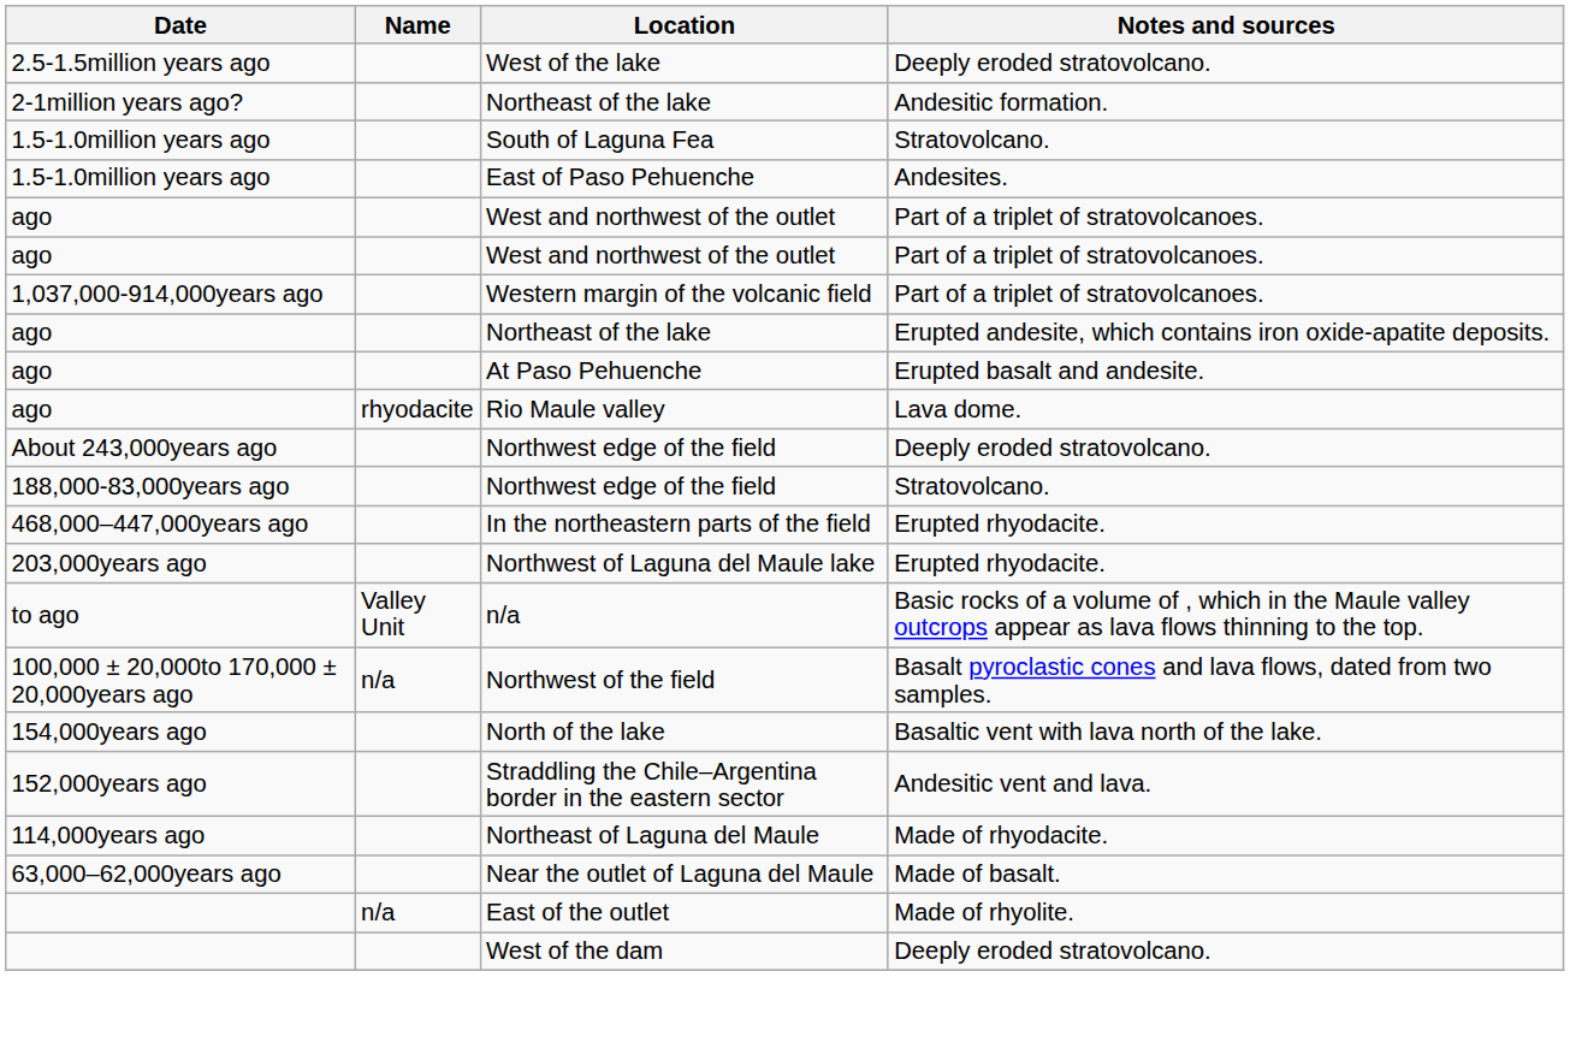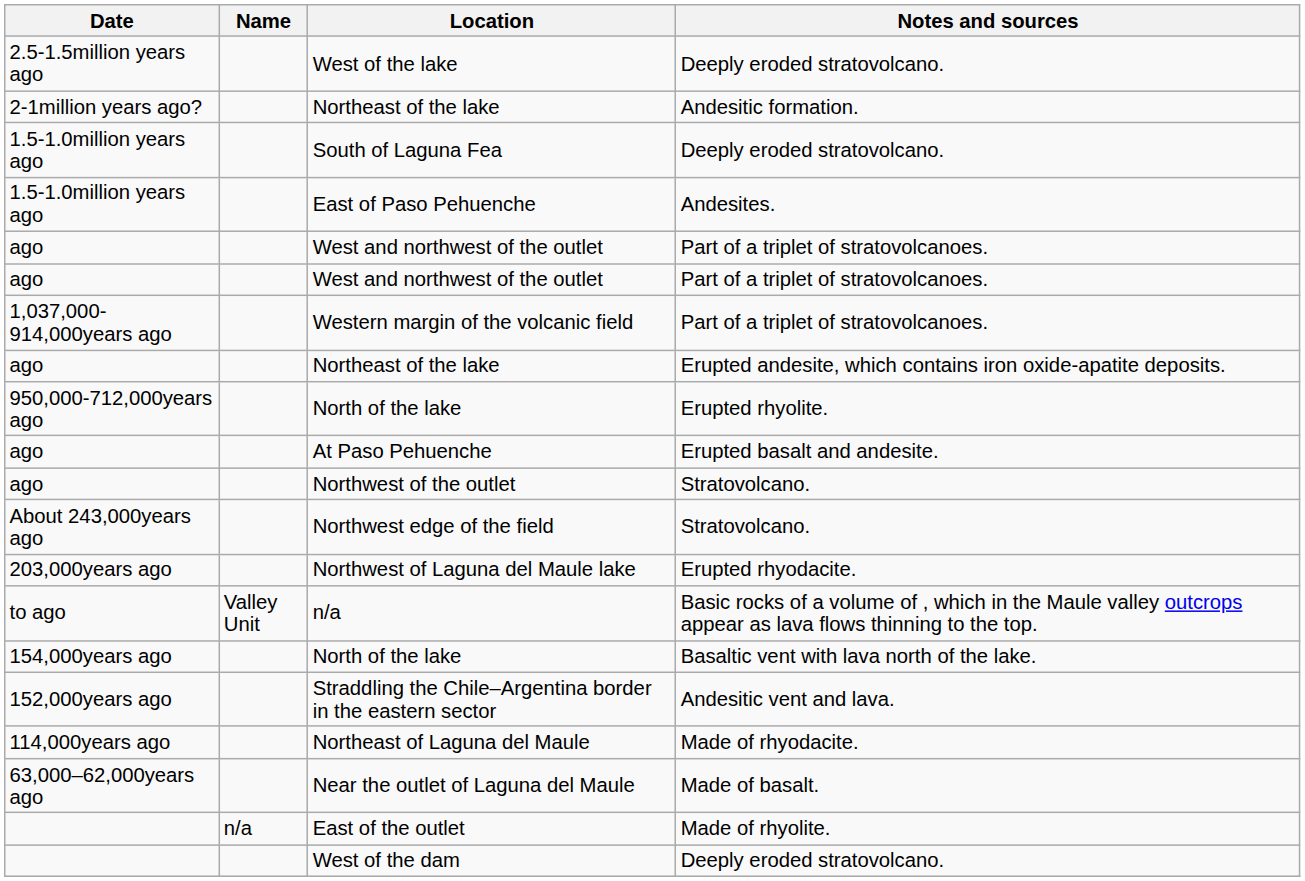 <table class="wikitable plainrowheaders mw-collapsible floatright" style="font-size:85%;">
 <tr>
 <th>Date</th>
 <th>Name</th>
 <th>Location</th>
 <th>Notes and sources</th>
 </tr>
 <tr>
 <td>2.5-1.5million years ago</td>
 <td></td>
 <td>West of the lake</td>
 <td>Deeply eroded stratovolcano.</td>
 </tr>
 <tr>
 <td>2-1million years ago?</td>
 <td></td>
 <td>Northeast of the lake</td>
 <td>Andesitic formation.</td>
 </tr>
 <tr>
 <td>1.5-1.0million years ago</td>
 <td></td>
 <td>South of Laguna Fea</td>
-<td>Stratovolcano.</td>
+<td>Deeply eroded stratovolcano.</td>
 </tr>
 <tr>
 <td>1.5-1.0million years ago</td>
 <td></td>
 <td>East of Paso Pehuenche</td>
 <td>Andesites.</td>
 </tr>
 <tr>
 <td> ago</td>
 <td></td>
 <td>West and northwest of the outlet</td>
 <td>Part of a triplet of stratovolcanoes.</td>
 </tr>
 <tr>
 <td> ago</td>
 <td></td>
 <td>West and northwest of the outlet</td>
 <td>Part of a triplet of stratovolcanoes.</td>
 </tr>
 <tr>
 <td>1,037,000-914,000years ago</td>
 <td></td>
 <td>Western margin of the volcanic field</td>
 <td>Part of a triplet of stratovolcanoes.</td>
 </tr>
 <tr>
 <td> ago</td>
 <td></td>
 <td>Northeast of the lake</td>
 <td>Erupted andesite, which contains iron oxide-apatite deposits.</td>
 </tr>
 <tr>
+<td>950,000-712,000years ago</td>
+<td></td>
+<td>North of the lake</td>
+<td>Erupted rhyolite.</td>
+</tr>
+<tr>
 <td> ago</td>
 <td></td>
 <td>At Paso Pehuenche</td>
 <td>Erupted basalt and andesite.</td>
 </tr>
 <tr>
 <td> ago</td>
-<td> rhyodacite</td>
-<td>Rio Maule valley</td>
-<td>Lava dome.</td>
+<td></td>
+<td>Northwest of the outlet</td>
+<td>Stratovolcano.</td>
 </tr>
 <tr>
 <td>About 243,000years ago</td>
 <td></td>
 <td>Northwest edge of the field</td>
-<td>Deeply eroded stratovolcano.</td>
-</tr>
-<tr>
-<td>188,000-83,000years ago</td>
-<td></td>
-<td>Northwest edge of the field</td>
 <td>Stratovolcano.</td>
-</tr>
-<tr>
-<td>468,000–447,000years ago</td>
-<td></td>
-<td>In the northeastern parts of the field</td>
-<td>Erupted rhyodacite.</td>
 </tr>
 <tr>
 <td>203,000years ago</td>
 <td></td>
 <td>Northwest of Laguna del Maule lake</td>
 <td>Erupted rhyodacite.</td>
 </tr>
 <tr>
 <td> to  ago</td>
 <td>Valley Unit</td>
 <td>n/a</td>
 <td>Basic rocks of a volume of , which in the Maule valley <a href='#'>outcrops</a> appear as lava flows thinning to the top.</td>
-</tr>
-<tr>
-<td>100,000 ± 20,000to 170,000 ± 20,000years ago</td>
-<td>n/a</td>
-<td>Northwest of the field</td>
-<td>Basalt <a href='#'>pyroclastic cones</a> and lava flows, dated from two samples.</td>
 </tr>
 <tr>
 <td>154,000years ago</td>
 <td></td>
 <td>North of the lake</td>
 <td>Basaltic vent with lava north of the lake.</td>
 </tr>
 <tr>
 <td>152,000years ago</td>
 <td></td>
 <td>Straddling the Chile–Argentina border in the eastern sector</td>
 <td>Andesitic vent and lava.</td>
 </tr>
 <tr>
 <td>114,000years ago</td>
 <td></td>
 <td>Northeast of Laguna del Maule</td>
 <td>Made of rhyodacite.</td>
 </tr>
 <tr>
 <td>63,000–62,000years ago</td>
 <td></td>
 <td>Near the outlet of Laguna del Maule</td>
 <td>Made of basalt.</td>
 </tr>
 <tr>
 <td></td>
 <td>n/a</td>
 <td>East of the outlet</td>
 <td>Made of rhyolite.</td>
 </tr>
 <tr>
 <td></td>
 <td></td>
 <td>West of the dam</td>
 <td>Deeply eroded stratovolcano.</td>
 </tr>
 <tr>
 </tr>
 </table>
